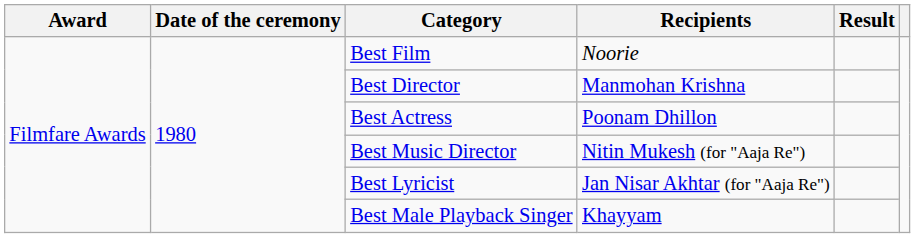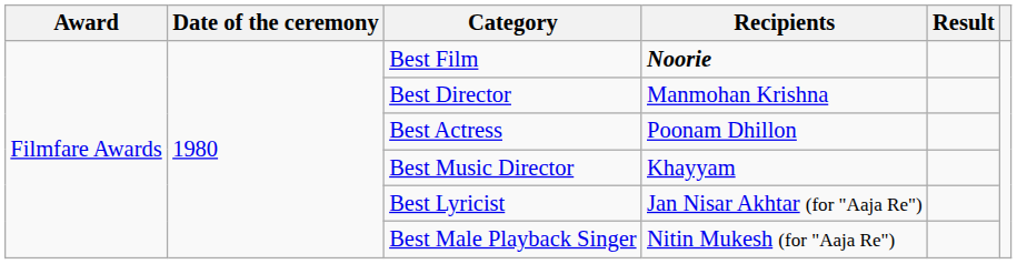 <table class="wikitable plainrowheaders sortable">
 <tr>
 <th scope="col">Award</th>
 <th scope="col">Date of the ceremony</th>
 <th scope="col">Category</th>
 <th scope="col">Recipients</th>
 <th scope="col">Result</th>
 <th scope="col" class="unsortable"></th>
 </tr>
 <tr>
 <td rowspan="6" scope="row"><a href='#'>Filmfare Awards</a></td>
 <td rowspan="6"><a href='#'>1980</a></td>
 <td><a href='#'>Best Film</a></td>
-<td><em>Noorie</em></td>
+<td><strong><em>Noorie</em></strong></td>
 <td></td>
 <td rowspan="6"></td>
 </tr>
 <tr>
 <td><a href='#'>Best Director</a></td>
 <td><a href='#'>Manmohan Krishna</a></td>
 <td></td>
 </tr>
 <tr>
 <td><a href='#'>Best Actress</a></td>
 <td><a href='#'>Poonam Dhillon</a></td>
 <td></td>
 </tr>
 <tr>
 <td><a href='#'>Best Music Director</a></td>
-<td><a href='#'>Nitin Mukesh</a> <small>(for "Aaja Re")</small></td>
+<td><a href='#'>Khayyam</a></td>
 <td></td>
 </tr>
 <tr>
 <td><a href='#'>Best Lyricist</a></td>
 <td><a href='#'>Jan Nisar Akhtar</a> <small>(for "Aaja Re")</small></td>
 <td></td>
 </tr>
 <tr>
 <td><a href='#'>Best Male Playback Singer</a></td>
-<td><a href='#'>Khayyam</a></td>
+<td><a href='#'>Nitin Mukesh</a> <small>(for "Aaja Re")</small></td>
 <td></td>
 </tr>
 </table>
